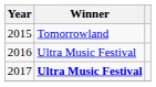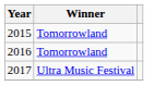 <table class="wikitable">
 <tr>
 <th>Year</th>
 <th>Winner</th>
 <th></th>
 </tr>
 <tr>
 <td>2015</td>
 <td><a href='#'>Tomorrowland</a></td>
 <td></td>
 </tr>
 <tr>
 <td>2016</td>
-<td><a href='#'>Ultra Music Festival</a></td>
+<td><a href='#'>Tomorrowland</a></td>
 <td></td>
 </tr>
 <tr>
 <td>2017</td>
-<td><strong><a href='#'>Ultra Music Festival</a></strong></td>
+<td><a href='#'>Ultra Music Festival</a></td>
 <td></td>
 </tr>
 <tr>
 </tr>
 </table>
